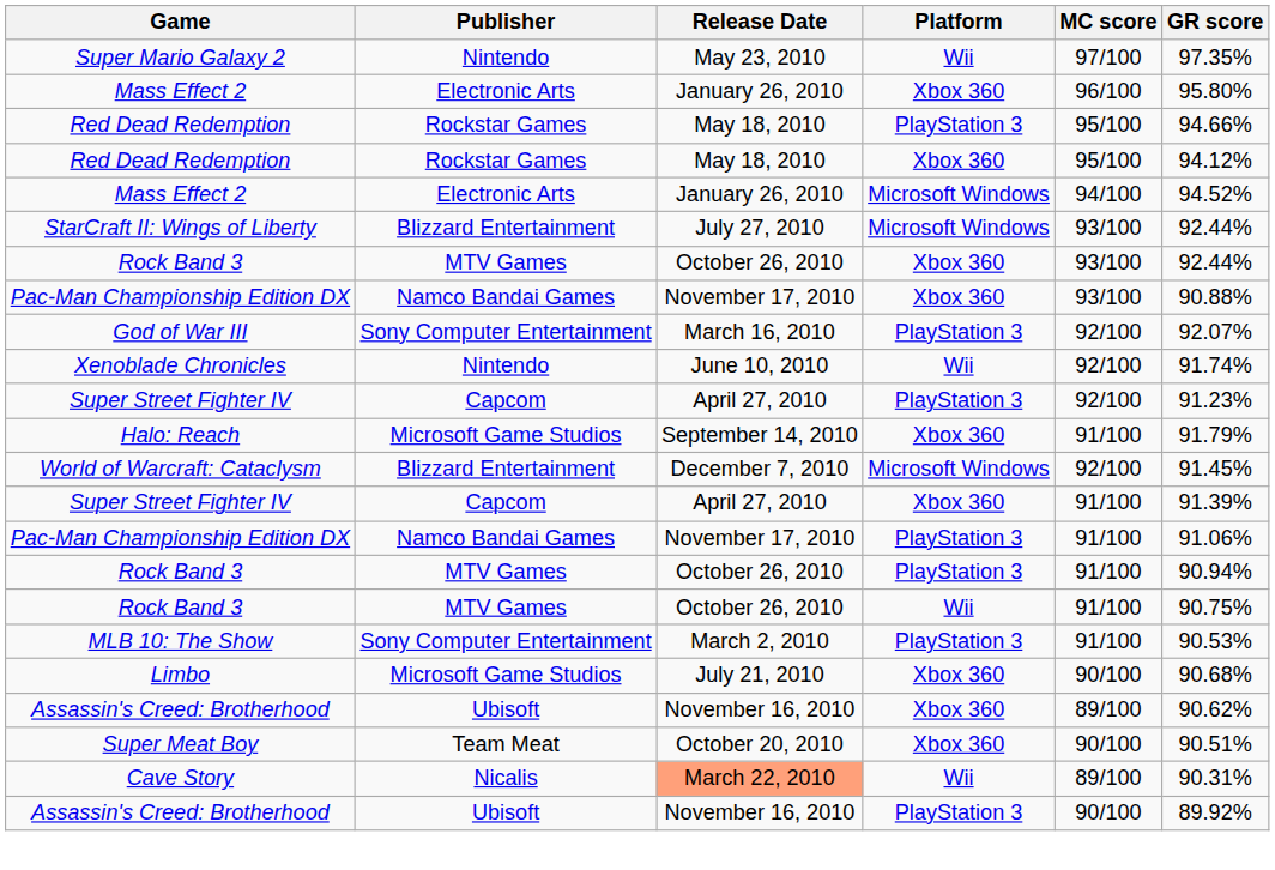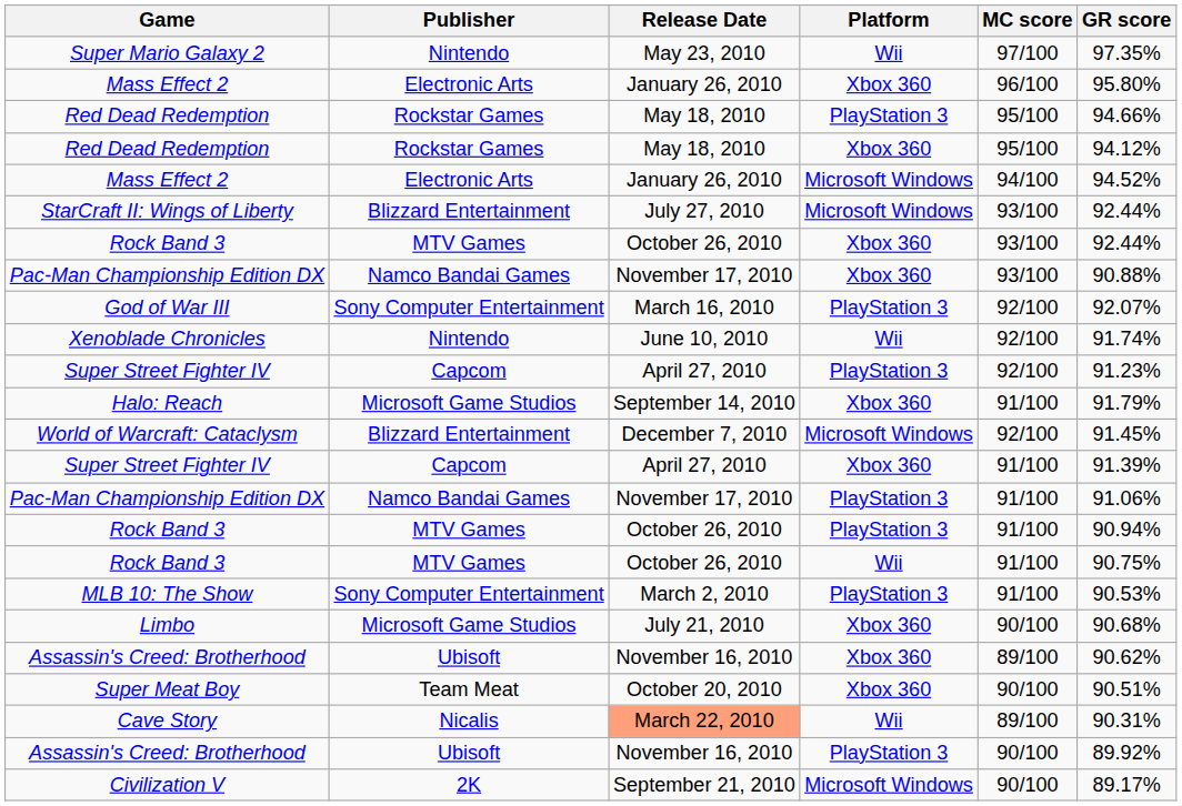 <table class="wikitable sortable" style="text-align:center;">
 <tr>
 <th scope="col">Game</th>
 <th scope="col">Publisher</th>
 <th scope="col">Release Date</th>
 <th scope="col">Platform</th>
 <th scope="col">MC score</th>
 <th scope="col">GR score</th>
 </tr>
 <tr>
 <td><em><a href='#'>Super Mario Galaxy 2</a></em></td>
 <td><a href='#'>Nintendo</a></td>
 <td>May 23, 2010</td>
 <td><a href='#'>Wii</a></td>
 <td>97/100</td>
 <td>97.35%</td>
 </tr>
 <tr>
 <td><em><a href='#'>Mass Effect 2</a></em></td>
 <td><a href='#'>Electronic Arts</a></td>
 <td>January 26, 2010</td>
 <td><a href='#'>Xbox 360</a></td>
 <td>96/100</td>
 <td>95.80%</td>
 </tr>
 <tr>
 <td><em><a href='#'>Red Dead Redemption</a></em></td>
 <td><a href='#'>Rockstar Games</a></td>
 <td>May 18, 2010</td>
 <td><a href='#'>PlayStation 3</a></td>
 <td>95/100</td>
 <td>94.66%</td>
 </tr>
 <tr>
 <td><em><a href='#'>Red Dead Redemption</a></em></td>
 <td><a href='#'>Rockstar Games</a></td>
 <td>May 18, 2010</td>
 <td><a href='#'>Xbox 360</a></td>
 <td>95/100</td>
 <td>94.12%</td>
 </tr>
 <tr>
 <td><em><a href='#'>Mass Effect 2</a></em></td>
 <td><a href='#'>Electronic Arts</a></td>
 <td>January 26, 2010</td>
 <td><a href='#'>Microsoft Windows</a></td>
 <td>94/100</td>
 <td>94.52%</td>
 </tr>
 <tr>
 <td><em><a href='#'>StarCraft II: Wings of Liberty</a></em></td>
 <td><a href='#'>Blizzard Entertainment</a></td>
 <td>July 27, 2010</td>
 <td><a href='#'>Microsoft Windows</a></td>
 <td>93/100</td>
 <td>92.44%</td>
 </tr>
 <tr>
 <td><em><a href='#'>Rock Band 3</a></em></td>
 <td><a href='#'>MTV Games</a></td>
 <td>October 26, 2010</td>
 <td><a href='#'>Xbox 360</a></td>
 <td>93/100</td>
 <td>92.44%</td>
 </tr>
 <tr>
 <td><em><a href='#'>Pac-Man Championship Edition DX</a></em></td>
 <td><a href='#'>Namco Bandai Games</a></td>
 <td>November 17, 2010</td>
 <td><a href='#'>Xbox 360</a></td>
 <td>93/100</td>
 <td>90.88%</td>
 </tr>
 <tr>
 <td><em><a href='#'>God of War III</a></em></td>
 <td><a href='#'>Sony Computer Entertainment</a></td>
 <td>March 16, 2010</td>
 <td><a href='#'>PlayStation 3</a></td>
 <td>92/100</td>
 <td>92.07%</td>
 </tr>
 <tr>
 <td><em><a href='#'>Xenoblade Chronicles</a></em></td>
 <td><a href='#'>Nintendo</a></td>
 <td>June 10, 2010</td>
 <td><a href='#'>Wii</a></td>
 <td>92/100</td>
 <td>91.74%</td>
 </tr>
 <tr>
 <td><em><a href='#'>Super Street Fighter IV</a></em></td>
 <td><a href='#'>Capcom</a></td>
 <td>April 27, 2010</td>
 <td><a href='#'>PlayStation 3</a></td>
 <td>92/100</td>
 <td>91.23%</td>
 </tr>
 <tr>
 <td><em><a href='#'>Halo: Reach</a></em></td>
 <td><a href='#'>Microsoft Game Studios</a></td>
 <td>September 14, 2010</td>
 <td><a href='#'>Xbox 360</a></td>
 <td>91/100</td>
 <td>91.79%</td>
 </tr>
 <tr>
 <td><em><a href='#'>World of Warcraft: Cataclysm</a></em></td>
 <td><a href='#'>Blizzard Entertainment</a></td>
 <td>December 7, 2010</td>
 <td><a href='#'>Microsoft Windows</a></td>
 <td>92/100</td>
 <td>91.45%</td>
 </tr>
 <tr>
 <td><em><a href='#'>Super Street Fighter IV</a></em></td>
 <td><a href='#'>Capcom</a></td>
 <td>April 27, 2010</td>
 <td><a href='#'>Xbox 360</a></td>
 <td>91/100</td>
 <td>91.39%</td>
 </tr>
 <tr>
 <td><em><a href='#'>Pac-Man Championship Edition DX</a></em></td>
 <td><a href='#'>Namco Bandai Games</a></td>
 <td>November 17, 2010</td>
 <td><a href='#'>PlayStation 3</a></td>
 <td>91/100</td>
 <td>91.06%</td>
 </tr>
 <tr>
 <td><em><a href='#'>Rock Band 3</a></em></td>
 <td><a href='#'>MTV Games</a></td>
 <td>October 26, 2010</td>
 <td><a href='#'>PlayStation 3</a></td>
 <td>91/100</td>
 <td>90.94%</td>
 </tr>
 <tr>
 <td><em><a href='#'>Rock Band 3</a></em></td>
 <td><a href='#'>MTV Games</a></td>
 <td>October 26, 2010</td>
 <td><a href='#'>Wii</a></td>
 <td>91/100</td>
 <td>90.75%</td>
 </tr>
 <tr>
 <td><em><a href='#'>MLB 10: The Show</a></em></td>
 <td><a href='#'>Sony Computer Entertainment</a></td>
 <td>March 2, 2010</td>
 <td><a href='#'>PlayStation 3</a></td>
 <td>91/100</td>
 <td>90.53%</td>
 </tr>
 <tr>
 <td><em><a href='#'>Limbo</a></em></td>
 <td><a href='#'>Microsoft Game Studios</a></td>
 <td>July 21, 2010</td>
 <td><a href='#'>Xbox 360</a></td>
 <td>90/100</td>
 <td>90.68%</td>
 </tr>
 <tr>
 <td><em><a href='#'>Assassin's Creed: Brotherhood</a></em></td>
 <td><a href='#'>Ubisoft</a></td>
 <td>November 16, 2010</td>
 <td><a href='#'>Xbox 360</a></td>
 <td>89/100</td>
 <td>90.62%</td>
 </tr>
 <tr>
 <td><em><a href='#'>Super Meat Boy</a></em></td>
 <td>Team Meat</td>
 <td>October 20, 2010</td>
 <td><a href='#'>Xbox 360</a></td>
 <td>90/100</td>
 <td>90.51%</td>
 </tr>
 <tr>
 <td><em><a href='#'>Cave Story</a></em></td>
 <td><a href='#'>Nicalis</a></td>
 <td style="background: lightsalmon;">March 22, 2010</td>
 <td><a href='#'>Wii</a></td>
 <td>89/100</td>
 <td>90.31%</td>
 </tr>
 <tr>
 <td><em><a href='#'>Assassin's Creed: Brotherhood</a></em></td>
 <td><a href='#'>Ubisoft</a></td>
 <td>November 16, 2010</td>
 <td><a href='#'>PlayStation 3</a></td>
 <td>90/100</td>
 <td>89.92%</td>
 </tr>
+<tr>
+<td><em><a href='#'>Civilization V</a></em></td>
+<td><a href='#'>2K</a></td>
+<td>September 21, 2010</td>
+<td><a href='#'>Microsoft Windows</a></td>
+<td>90/100</td>
+<td>89.17%</td>
+</tr>
 </table>
